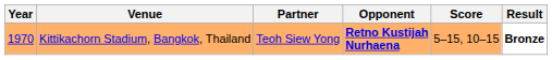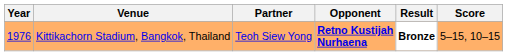 <table class="sortable wikitable" style="font-size: 90%;">
 <tr>
 <th>Year</th>
 <th>Venue</th>
 <th>Partner</th>
 <th>Opponent</th>
+<th>Result</th>
 <th>Score</th>
-<th>Result</th>
 </tr>
 <tr style="background:#FFB069">
-<td align="center"><a href='#'>1970</a></td>
+<td align="center"><a href='#'>1976</a></td>
 <td align="left"><a href='#'>Kittikachorn Stadium</a>, <a href='#'>Bangkok</a>, Thailand</td>
 <td align="left"> <a href='#'>Teoh Siew Yong</a></td>
 <td align="left"><strong> <a href='#'>Retno Kustijah</a><br> <a href='#'>Nurhaena</a></strong></td>
+<td style="text-align:left; background:white"> <strong>Bronze</strong></td>
 <td align="left">5–15, 10–15</td>
-<td style="text-align:left; background:white"> <strong>Bronze</strong></td>
 </tr>
 </table>
